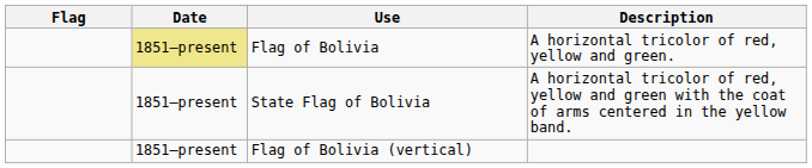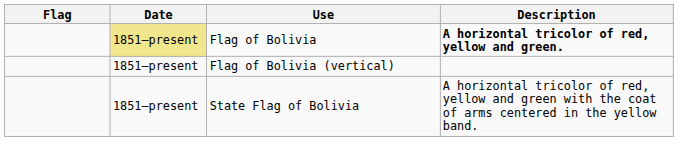 <table class="wikitable">
 <tr>
 <th style="width:110px;">Flag</th>
 <th style="width:100px;">Date</th>
 <th style="width:250px;">Use</th>
 <th style="width:250px;">Description</th>
 </tr>
 <tr>
 <td></td>
 <td style="background: khaki;">1851–present</td>
 <td>Flag of Bolivia</td>
-<td>A horizontal tricolor of red, yellow and green.</td>
+<td><strong>A horizontal tricolor of red, yellow and green.</strong></td>
+</tr>
+<tr>
+<td></td>
+<td>1851–present</td>
+<td>Flag of Bolivia (vertical)</td>
+<td></td>
 </tr>
 <tr>
 <td></td>
 <td>1851–present</td>
 <td>State Flag of Bolivia</td>
 <td>A horizontal tricolor of red, yellow and green with the coat of arms centered in the yellow band.</td>
 </tr>
-<tr>
-<td></td>
-<td>1851–present</td>
-<td>Flag of Bolivia (vertical)</td>
-<td></td>
-</tr>
 </table>
